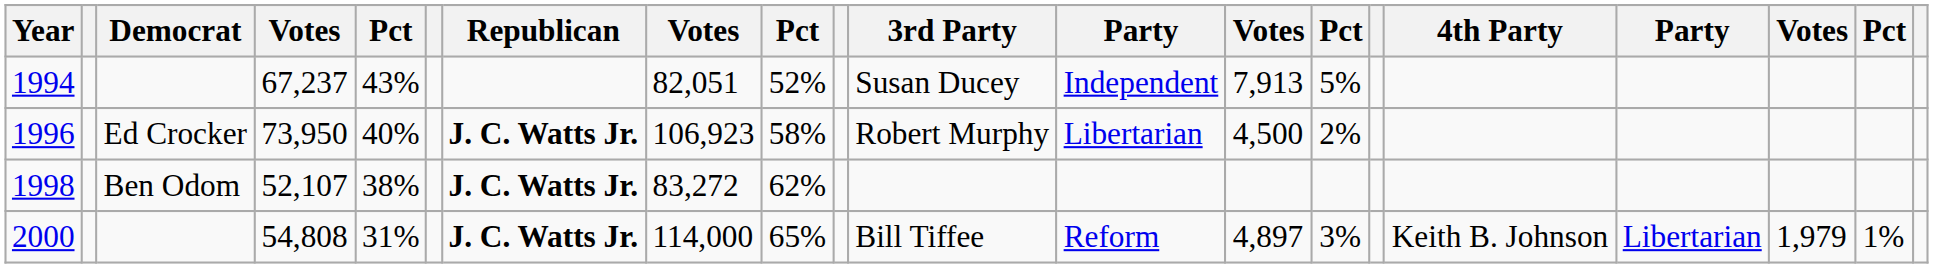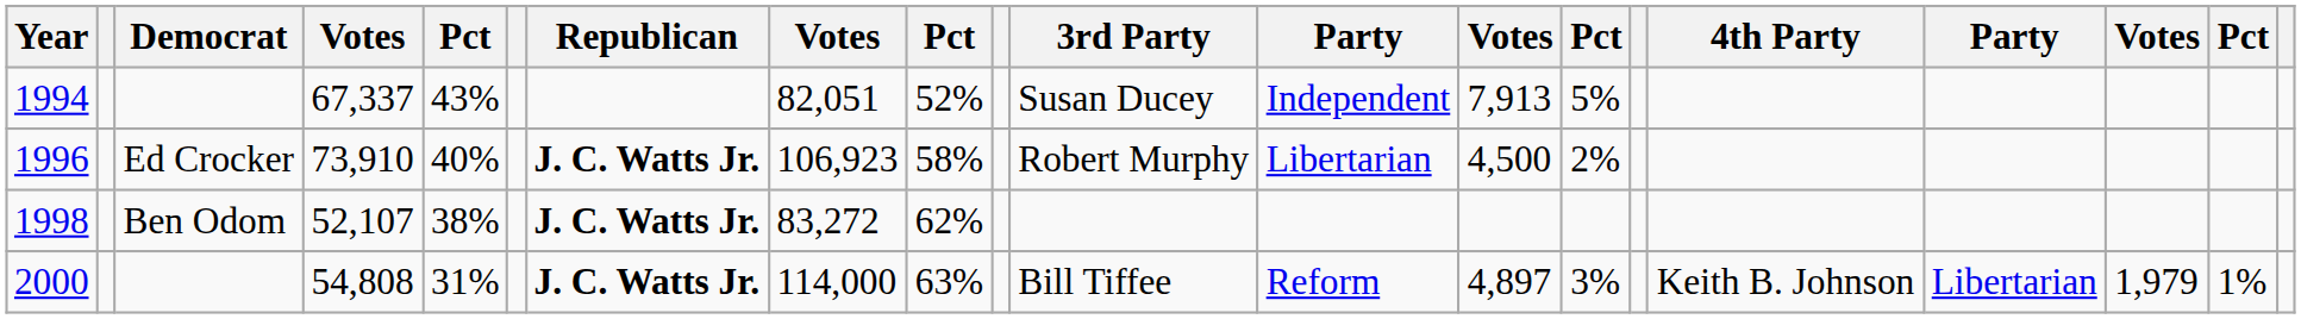 <table class="wikitable" style="margin:0.5em ; font-size:95%">
 <tr>
 <th>Year</th>
 <th></th>
 <th>Democrat</th>
 <th>Votes</th>
 <th>Pct</th>
 <th></th>
 <th>Republican</th>
 <th>Votes</th>
 <th>Pct</th>
 <th></th>
 <th>3rd Party</th>
 <th>Party</th>
 <th>Votes</th>
 <th>Pct</th>
 <th></th>
 <th>4th Party</th>
 <th>Party</th>
 <th>Votes</th>
 <th>Pct</th>
 <th></th>
 </tr>
 <tr>
 <td><a href='#'>1994</a></td>
 <td></td>
 <td></td>
-<td>67,237</td>
+<td>67,337</td>
 <td>43%</td>
 <td></td>
 <td></td>
 <td>82,051</td>
 <td>52%</td>
 <td></td>
 <td>Susan Ducey</td>
 <td><a href='#'>Independent</a></td>
 <td>7,913</td>
 <td>5%</td>
 <td></td>
 <td></td>
 <td></td>
 <td></td>
 <td></td>
 <td></td>
 </tr>
 <tr>
 <td><a href='#'>1996</a></td>
 <td></td>
 <td>Ed Crocker</td>
-<td>73,950</td>
+<td>73,910</td>
 <td>40%</td>
 <td></td>
 <td><strong>J. C. Watts Jr.</strong></td>
 <td>106,923</td>
 <td>58%</td>
 <td></td>
 <td>Robert Murphy</td>
 <td><a href='#'>Libertarian</a></td>
 <td>4,500</td>
 <td>2%</td>
 <td></td>
 <td></td>
 <td></td>
 <td></td>
 <td></td>
 <td></td>
 </tr>
 <tr>
 <td><a href='#'>1998</a></td>
 <td></td>
 <td>Ben Odom</td>
 <td>52,107</td>
 <td>38%</td>
 <td></td>
 <td><strong>J. C. Watts Jr.</strong></td>
 <td>83,272</td>
 <td>62%</td>
 <td></td>
 <td></td>
 <td></td>
 <td></td>
 <td></td>
 <td></td>
 <td></td>
 <td></td>
 <td></td>
 <td></td>
 <td></td>
 </tr>
 <tr>
 <td><a href='#'>2000</a></td>
 <td></td>
 <td></td>
 <td>54,808</td>
 <td>31%</td>
 <td></td>
 <td><strong>J. C. Watts Jr.</strong></td>
 <td>114,000</td>
-<td>65%</td>
+<td>63%</td>
 <td></td>
 <td>Bill Tiffee</td>
 <td><a href='#'>Reform</a></td>
 <td>4,897</td>
 <td>3%</td>
 <td></td>
 <td>Keith B. Johnson</td>
 <td><a href='#'>Libertarian</a></td>
 <td>1,979</td>
 <td>1%</td>
 <td></td>
 </tr>
 </table>
